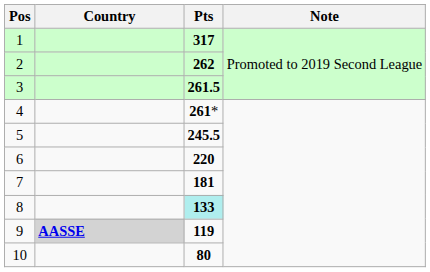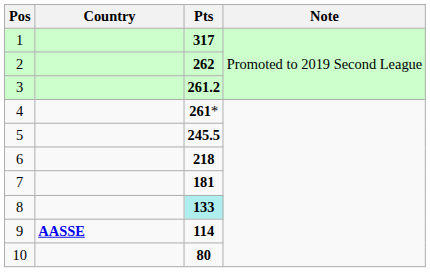 <table class="wikitable" style="text-align: center; font-size:95%">
 <tr>
 <th width="25">Pos</th>
 <th width="150">Country</th>
 <th width="25">Pts</th>
 <th>Note</th>
 </tr>
 <tr bgcolor=ccffcc>
 <td>1</td>
 <td align="left"><strong></strong></td>
 <td><strong>317</strong></td>
 <td rowspan=3>Promoted to 2019 Second League</td>
 </tr>
 <tr bgcolor=ccffcc>
 <td>2</td>
 <td align="left"><strong></strong></td>
 <td><strong>262</strong></td>
 </tr>
 <tr bgcolor=ccffcc>
 <td>3</td>
 <td align="left"><strong></strong></td>
-<td><strong>261.5</strong></td>
+<td><strong>261.2</strong></td>
 </tr>
 <tr>
 <td>4</td>
 <td align="left"><strong></strong></td>
 <td><strong>261</strong>*</td>
 </tr>
 <tr>
 <td>5</td>
 <td align="left"><strong></strong></td>
 <td><strong>245.5</strong></td>
 </tr>
 <tr>
 <td>6</td>
 <td align="left"><strong></strong></td>
-<td><strong>220</strong></td>
+<td><strong>218</strong></td>
 </tr>
 <tr>
 <td>7</td>
 <td align="left"><strong></strong></td>
 <td><strong>181</strong></td>
 </tr>
 <tr>
 <td>8</td>
 <td align="left"><strong></strong></td>
 <td style="background: paleturquoise;"><strong>133</strong></td>
 </tr>
 <tr>
 <td>9</td>
-<td align="left" style="background: lightgrey;"><strong> <a href='#'>AASSE</a></strong></td>
-<td><strong>119</strong></td>
+<td align="left"><strong> <a href='#'>AASSE</a></strong></td>
+<td><strong>114</strong></td>
 </tr>
 <tr>
 <td>10</td>
 <td align="left"><strong></strong></td>
 <td><strong>80</strong></td>
 </tr>
 </table>
